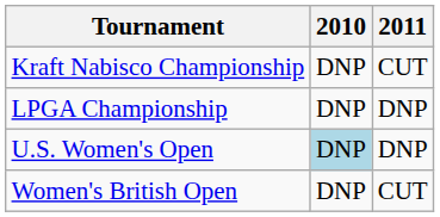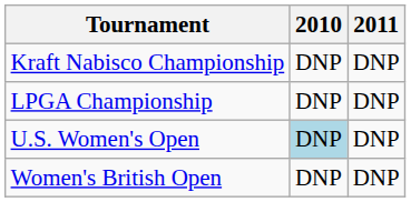 <table class="wikitable" style="font-size:95%;">
 <tr>
 <th>Tournament</th>
 <th>2010</th>
 <th>2011</th>
 </tr>
 <tr>
 <td><a href='#'>Kraft Nabisco Championship</a></td>
 <td align="center">DNP</td>
-<td align="center">CUT</td>
+<td align="center">DNP</td>
 </tr>
 <tr>
 <td><a href='#'>LPGA Championship</a></td>
 <td align="center">DNP</td>
 <td align="center">DNP</td>
 </tr>
 <tr>
 <td><a href='#'>U.S. Women's Open</a></td>
 <td align="center" style="background: lightblue;">DNP</td>
 <td align="center">DNP</td>
 </tr>
 <tr>
 <td><a href='#'>Women's British Open</a></td>
 <td align="center">DNP</td>
-<td align="center">CUT</td>
+<td align="center">DNP</td>
 </tr>
 </table>
